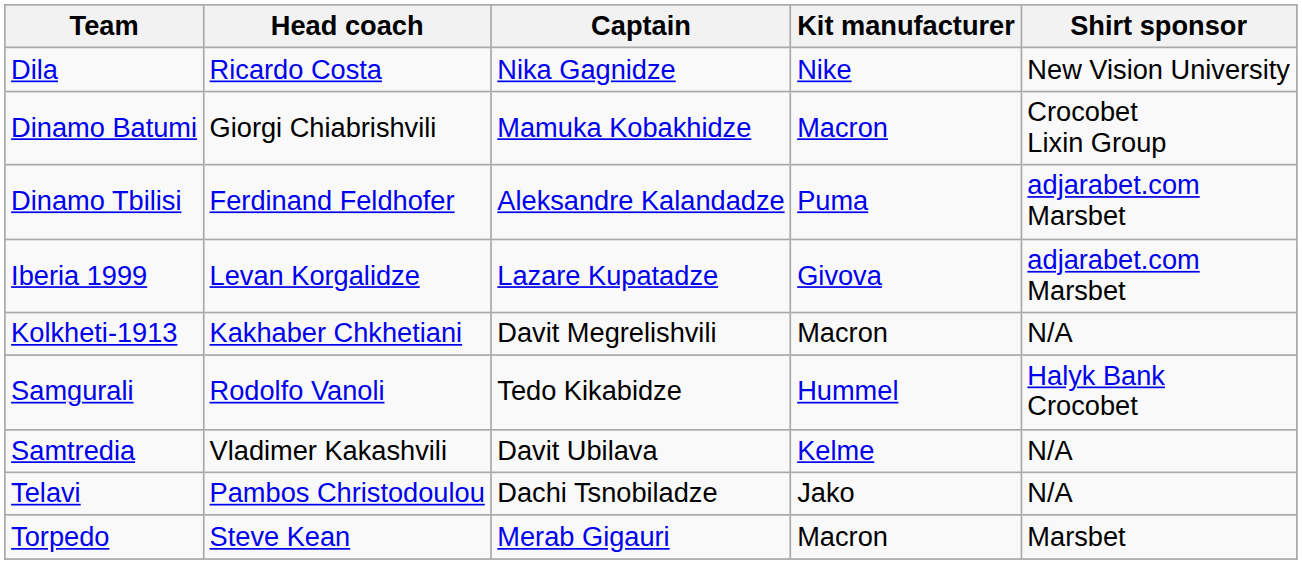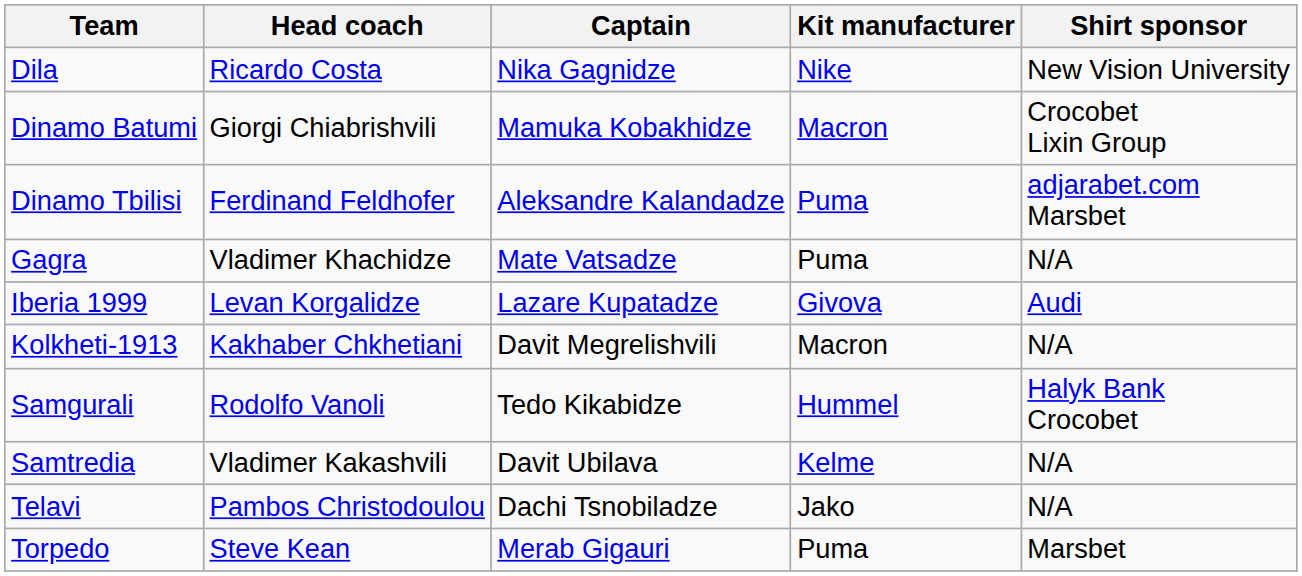 <table class="wikitable sortable" style="text-align:left">
 <tr>
 <th>Team</th>
 <th>Head coach</th>
 <th>Captain</th>
 <th>Kit manufacturer</th>
 <th>Shirt sponsor</th>
 </tr>
 <tr>
 <td><a href='#'>Dila</a></td>
 <td> <a href='#'>Ricardo Costa</a></td>
 <td> <a href='#'>Nika Gagnidze</a></td>
 <td><a href='#'>Nike</a></td>
 <td>New Vision University</td>
 </tr>
 <tr>
 <td><a href='#'>Dinamo Batumi</a></td>
 <td> Giorgi Chiabrishvili</td>
 <td> <a href='#'>Mamuka Kobakhidze</a></td>
 <td><a href='#'>Macron</a></td>
 <td>Crocobet<br>Lixin Group</td>
 </tr>
 <tr>
 <td><a href='#'>Dinamo Tbilisi</a></td>
 <td> <a href='#'>Ferdinand Feldhofer</a></td>
 <td> <a href='#'>Aleksandre Kalandadze</a></td>
 <td><a href='#'>Puma</a></td>
 <td><a href='#'>adjarabet.com</a><br>Marsbet</td>
 </tr>
 <tr>
+<td><a href='#'>Gagra</a></td>
+<td> Vladimer Khachidze</td>
+<td> <a href='#'>Mate Vatsadze</a></td>
+<td>Puma</td>
+<td>N/A</td>
+</tr>
+<tr>
 <td><a href='#'>Iberia 1999</a></td>
 <td> <a href='#'>Levan Korgalidze</a></td>
 <td> <a href='#'>Lazare Kupatadze</a></td>
 <td><a href='#'>Givova</a></td>
-<td><a href='#'>adjarabet.com</a><br>Marsbet</td>
+<td><a href='#'>Audi</a></td>
 </tr>
 <tr>
 <td><a href='#'>Kolkheti-1913</a></td>
 <td> <a href='#'>Kakhaber Chkhetiani</a></td>
 <td> Davit Megrelishvili</td>
 <td>Macron</td>
 <td>N/A</td>
 </tr>
 <tr>
 <td><a href='#'>Samgurali</a></td>
 <td> <a href='#'>Rodolfo Vanoli</a></td>
 <td>Tedo Kikabidze</td>
 <td><a href='#'>Hummel</a></td>
 <td><a href='#'>Halyk Bank</a><br>Crocobet</td>
 </tr>
 <tr>
 <td><a href='#'>Samtredia</a></td>
 <td> Vladimer Kakashvili</td>
 <td> Davit Ubilava</td>
 <td><a href='#'>Kelme</a></td>
 <td>N/A</td>
 </tr>
 <tr>
 <td><a href='#'>Telavi</a></td>
 <td> <a href='#'>Pambos Christodoulou</a></td>
 <td> Dachi Tsnobiladze</td>
 <td>Jako</td>
 <td>N/A</td>
 </tr>
 <tr>
 <td><a href='#'>Torpedo</a></td>
 <td> <a href='#'>Steve Kean</a></td>
 <td> <a href='#'>Merab Gigauri</a></td>
-<td>Macron</td>
+<td>Puma</td>
 <td>Marsbet</td>
 </tr>
 </table>
